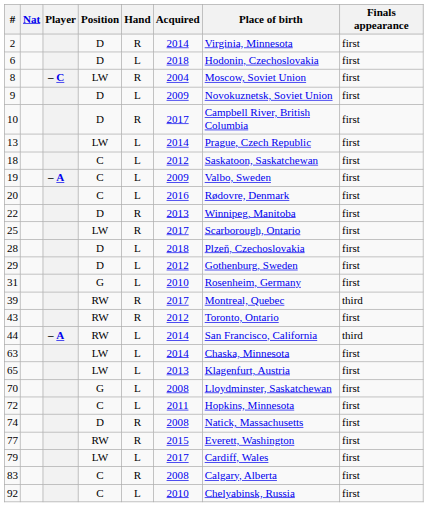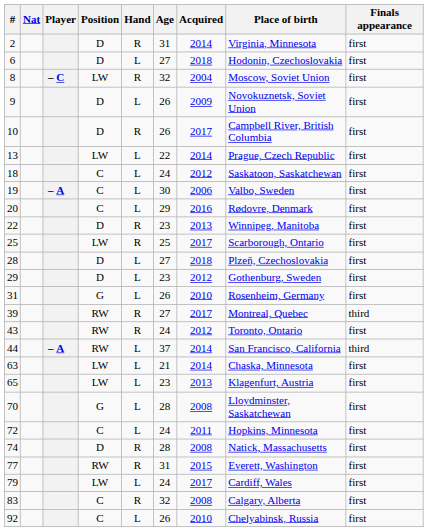 <table class="sortable wikitable plainrowheaders" style="text-align:center;">
 <tr style="background:#ddd;">
 <th scope="col">#</th>
 <th scope="col"><a href='#'>Nat</a></th>
 <th scope="col">Player</th>
 <th scope="col">Position</th>
 <th scope="col">Hand</th>
+<th scope="col">Age</th>
 <th scope="col">Acquired</th>
 <th scope="col" class="unsortable">Place of birth</th>
 <th scope="col" class="unsortable">Finals appearance<br></th>
 </tr>
 <tr>
 <td>2</td>
 <td></td>
 <th scope="row" style="text-align:left;"></th>
 <td>D</td>
 <td>R</td>
+<td>31</td>
 <td><a href='#'>2014</a></td>
 <td style="text-align:left;"><a href='#'>Virginia, Minnesota</a></td>
 <td style="text-align:left;">first</td>
 </tr>
 <tr>
 <td>6</td>
 <td></td>
 <th scope="row" style="text-align:left;"></th>
 <td>D</td>
 <td>L</td>
+<td>27</td>
 <td><a href='#'>2018</a></td>
 <td style="text-align:left;"><a href='#'>Hodonin, Czechoslovakia</a></td>
 <td style="text-align:left;">first</td>
 </tr>
 <tr>
 <td>8</td>
 <td></td>
 <th scope="row" style="text-align:left;"> – <strong><a href='#'>C</a></strong></th>
 <td>LW</td>
 <td>R</td>
+<td>32</td>
 <td><a href='#'>2004</a></td>
 <td style="text-align:left;"><a href='#'>Moscow, Soviet Union</a></td>
 <td style="text-align:left;">first</td>
 </tr>
 <tr>
 <td>9</td>
 <td></td>
 <th scope="row" style="text-align:left;"></th>
 <td>D</td>
 <td>L</td>
+<td>26</td>
 <td><a href='#'>2009</a></td>
 <td style="text-align:left;"><a href='#'>Novokuznetsk, Soviet Union</a></td>
 <td style="text-align:left;">first</td>
 </tr>
 <tr>
 <td>10</td>
 <td></td>
 <th scope="row" style="text-align:left;"></th>
 <td>D</td>
 <td>R</td>
+<td>26</td>
 <td><a href='#'>2017</a></td>
 <td style="text-align:left;"><a href='#'>Campbell River, British Columbia</a></td>
 <td style="text-align:left;">first</td>
 </tr>
 <tr>
 <td>13</td>
 <td></td>
 <th scope="row" style="text-align:left;"></th>
 <td>LW</td>
 <td>L</td>
+<td>22</td>
 <td><a href='#'>2014</a></td>
 <td style="text-align:left;"><a href='#'>Prague, Czech Republic</a></td>
 <td style="text-align:left;">first</td>
 </tr>
 <tr>
 <td>18</td>
 <td></td>
 <th scope="row" style="text-align:left;"></th>
 <td>C</td>
 <td>L</td>
+<td>24</td>
 <td><a href='#'>2012</a></td>
 <td style="text-align:left;"><a href='#'>Saskatoon, Saskatchewan</a></td>
 <td style="text-align:left;">first</td>
 </tr>
 <tr>
 <td>19</td>
 <td></td>
 <th scope="row" style="text-align:left;"> – <strong><a href='#'>A</a></strong></th>
 <td>C</td>
 <td>L</td>
-<td><a href='#'>2009</a></td>
+<td>30</td>
+<td><a href='#'>2006</a></td>
 <td style="text-align:left;"><a href='#'>Valbo, Sweden</a></td>
 <td style="text-align:left;">first</td>
 </tr>
 <tr>
 <td>20</td>
 <td></td>
 <th scope="row" style="text-align:left;"></th>
 <td>C</td>
 <td>L</td>
+<td>29</td>
 <td><a href='#'>2016</a></td>
 <td style="text-align:left;"><a href='#'>Rødovre, Denmark</a></td>
 <td style="text-align:left;">first</td>
 </tr>
 <tr>
 <td>22</td>
 <td></td>
 <th scope="row" style="text-align:left;"></th>
 <td>D</td>
 <td>R</td>
+<td>23</td>
 <td><a href='#'>2013</a></td>
 <td style="text-align:left;"><a href='#'>Winnipeg, Manitoba</a></td>
 <td style="text-align:left;">first</td>
 </tr>
 <tr>
 <td>25</td>
 <td></td>
 <th scope="row" style="text-align:left;"></th>
 <td>LW</td>
 <td>R</td>
+<td>25</td>
 <td><a href='#'>2017</a></td>
 <td style="text-align:left;"><a href='#'>Scarborough, Ontario</a></td>
 <td style="text-align:left;">first</td>
 </tr>
 <tr>
 <td>28</td>
 <td></td>
 <th scope="row" style="text-align:left;"></th>
 <td>D</td>
 <td>L</td>
+<td>27</td>
 <td><a href='#'>2018</a></td>
 <td style="text-align:left;"><a href='#'>Plzeň, Czechoslovakia</a></td>
 <td style="text-align:left;">first</td>
 </tr>
 <tr>
 <td>29</td>
 <td></td>
 <th scope="row" style="text-align:left;"></th>
 <td>D</td>
 <td>L</td>
+<td>23</td>
 <td><a href='#'>2012</a></td>
 <td style="text-align:left;"><a href='#'>Gothenburg, Sweden</a></td>
 <td style="text-align:left;">first</td>
 </tr>
 <tr>
 <td>31</td>
 <td></td>
 <th scope="row" style="text-align:left;"></th>
 <td>G</td>
 <td>L</td>
+<td>26</td>
 <td><a href='#'>2010</a></td>
 <td style="text-align:left;"><a href='#'>Rosenheim, Germany</a></td>
 <td style="text-align:left;">first</td>
 </tr>
 <tr>
 <td>39</td>
 <td></td>
 <th scope="row" style="text-align:left;"></th>
 <td>RW</td>
 <td>R</td>
+<td>27</td>
 <td><a href='#'>2017</a></td>
 <td style="text-align:left;"><a href='#'>Montreal, Quebec</a></td>
 <td style="text-align:left;">third </td>
 </tr>
 <tr>
 <td>43</td>
 <td></td>
 <th scope="row" style="text-align:left;"></th>
 <td>RW</td>
 <td>R</td>
+<td>24</td>
 <td><a href='#'>2012</a></td>
 <td style="text-align:left;"><a href='#'>Toronto, Ontario</a></td>
 <td style="text-align:left;">first</td>
 </tr>
 <tr>
 <td>44</td>
 <td></td>
 <th scope="row" style="text-align:left;"> – <strong><a href='#'>A</a></strong></th>
 <td>RW</td>
 <td>L</td>
+<td>37</td>
 <td><a href='#'>2014</a></td>
 <td style="text-align:left;"><a href='#'>San Francisco, California</a></td>
 <td style="text-align:left;">third </td>
 </tr>
 <tr>
 <td>63</td>
 <td></td>
 <th scope="row" style="text-align:left;"></th>
 <td>LW</td>
 <td>L</td>
+<td>21</td>
 <td><a href='#'>2014</a></td>
 <td style="text-align:left;"><a href='#'>Chaska, Minnesota</a></td>
 <td style="text-align:left;">first</td>
 </tr>
 <tr>
 <td>65</td>
 <td></td>
 <th scope="row" style="text-align:left;"></th>
 <td>LW</td>
 <td>L</td>
+<td>23</td>
 <td><a href='#'>2013</a></td>
 <td style="text-align:left;"><a href='#'>Klagenfurt, Austria</a></td>
 <td style="text-align:left;">first</td>
 </tr>
 <tr>
 <td>70</td>
 <td></td>
 <th scope="row" style="text-align:left;"></th>
 <td>G</td>
 <td>L</td>
+<td>28</td>
 <td><a href='#'>2008</a></td>
 <td style="text-align:left;"><a href='#'>Lloydminster, Saskatchewan</a></td>
 <td style="text-align:left;">first</td>
 </tr>
 <tr>
 <td>72</td>
 <td></td>
 <th scope="row" style="text-align:left;"></th>
 <td>C</td>
 <td>L</td>
+<td>24</td>
 <td><a href='#'>2011</a></td>
 <td style="text-align:left;"><a href='#'>Hopkins, Minnesota</a></td>
 <td style="text-align:left;">first</td>
 </tr>
 <tr>
 <td>74</td>
 <td></td>
 <th scope="row" style="text-align:left;"></th>
 <td>D</td>
 <td>R</td>
+<td>28</td>
 <td><a href='#'>2008</a></td>
 <td style="text-align:left;"><a href='#'>Natick, Massachusetts</a></td>
 <td style="text-align:left;">first</td>
 </tr>
 <tr>
 <td>77</td>
 <td></td>
 <th scope="row" style="text-align:left;"></th>
 <td>RW</td>
 <td>R</td>
+<td>31</td>
 <td><a href='#'>2015</a></td>
 <td style="text-align:left;"><a href='#'>Everett, Washington</a></td>
 <td style="text-align:left;">first</td>
 </tr>
 <tr>
 <td>79</td>
 <td></td>
 <th scope="row" style="text-align:left;"></th>
 <td>LW</td>
 <td>L</td>
+<td>24</td>
 <td><a href='#'>2017</a></td>
 <td style="text-align:left;"><a href='#'>Cardiff, Wales</a></td>
 <td style="text-align:left;">first</td>
 </tr>
 <tr>
 <td>83</td>
 <td></td>
 <th scope="row" style="text-align:left;"></th>
 <td>C</td>
 <td>R</td>
+<td>32</td>
 <td><a href='#'>2008</a></td>
 <td style="text-align:left;"><a href='#'>Calgary, Alberta</a></td>
 <td style="text-align:left;">first</td>
 </tr>
 <tr>
 <td>92</td>
 <td></td>
 <th scope="row" style="text-align:left;"></th>
 <td>C</td>
 <td>L</td>
+<td>26</td>
 <td><a href='#'>2010</a></td>
 <td style="text-align:left;"><a href='#'>Chelyabinsk, Russia</a></td>
 <td style="text-align:left;">first</td>
 </tr>
 </table>
